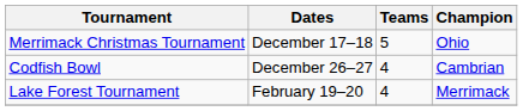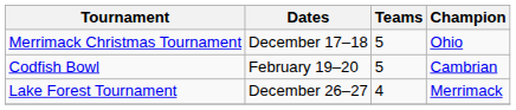 <table class="wikitable">
 <tr>
 <th>Tournament</th>
 <th>Dates</th>
 <th>Teams</th>
 <th>Champion</th>
 </tr>
 <tr>
 <td><a href='#'>Merrimack Christmas Tournament</a></td>
 <td>December 17–18</td>
 <td>5</td>
 <td><a href='#'>Ohio</a></td>
 </tr>
 <tr>
 <td><a href='#'>Codfish Bowl</a></td>
-<td>December 26–27</td>
-<td>4</td>
+<td>February 19–20</td>
+<td>5</td>
 <td><a href='#'>Cambrian</a></td>
 </tr>
 <tr>
 <td><a href='#'>Lake Forest Tournament</a></td>
-<td>February 19–20</td>
+<td>December 26–27</td>
 <td>4</td>
 <td><a href='#'>Merrimack</a></td>
 </tr>
 <tr>
 </tr>
 </table>
